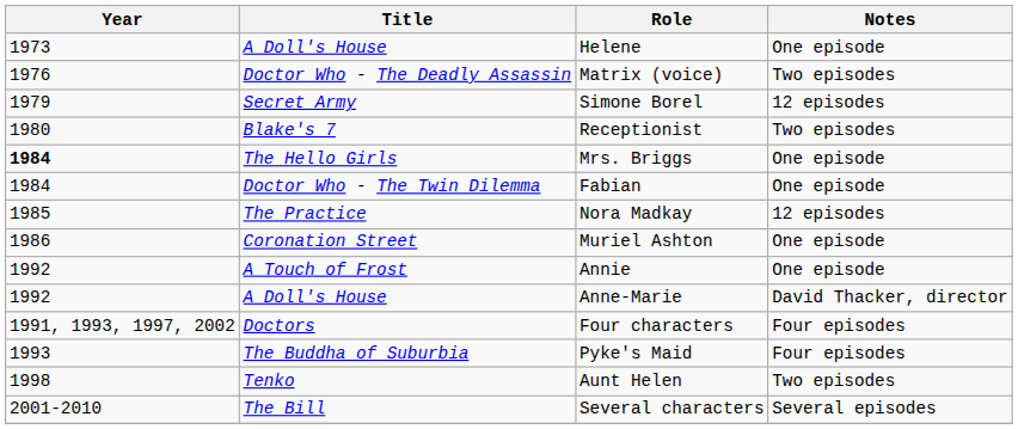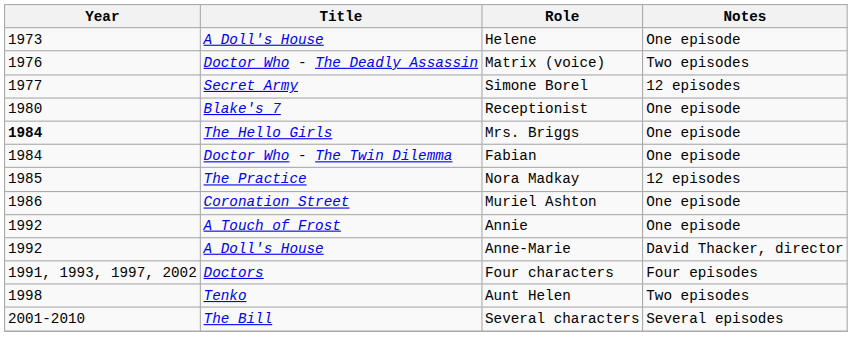 <table class="wikitable sortable">
 <tr>
 <th>Year</th>
 <th>Title</th>
 <th>Role</th>
 <th class="unsortable">Notes</th>
 </tr>
 <tr>
 <td>1973</td>
 <td><em><a href='#'>A Doll's House</a></em></td>
 <td>Helene</td>
 <td>One episode</td>
 </tr>
 <tr>
 <td>1976</td>
 <td><em><a href='#'>Doctor Who</a></em> - <em><a href='#'>The Deadly Assassin</a></em></td>
 <td>Matrix (voice)</td>
 <td>Two episodes</td>
 </tr>
 <tr>
-<td>1979</td>
+<td>1977</td>
 <td><em><a href='#'>Secret Army</a></em></td>
 <td>Simone Borel</td>
 <td>12 episodes</td>
 </tr>
 <tr>
 <td>1980</td>
 <td><em><a href='#'>Blake's 7</a></em></td>
 <td>Receptionist</td>
-<td>Two episodes</td>
+<td>One episode</td>
 </tr>
 <tr>
 <td><strong>1984</strong></td>
 <td><em><a href='#'>The Hello Girls</a></em></td>
 <td>Mrs. Briggs</td>
 <td>One episode</td>
 </tr>
 <tr>
 <td>1984</td>
 <td><em><a href='#'>Doctor Who</a></em> - <em><a href='#'>The Twin Dilemma</a></em></td>
 <td>Fabian</td>
 <td>One episode</td>
 </tr>
 <tr>
 <td>1985</td>
 <td><em><a href='#'>The Practice</a></em></td>
 <td>Nora Madkay</td>
 <td>12 episodes</td>
 </tr>
 <tr>
 <td>1986</td>
 <td><em><a href='#'>Coronation Street</a></em></td>
 <td>Muriel Ashton</td>
 <td>One episode</td>
 </tr>
 <tr>
 <td>1992</td>
 <td><em><a href='#'>A Touch of Frost</a></em></td>
 <td>Annie</td>
 <td>One episode</td>
 </tr>
 <tr>
 <td>1992</td>
 <td><em><a href='#'>A Doll's House</a></em></td>
 <td>Anne-Marie</td>
 <td>David Thacker, director</td>
 </tr>
 <tr>
 <td>1991, 1993, 1997, 2002</td>
 <td><em><a href='#'>Doctors</a></em></td>
 <td>Four characters</td>
 <td>Four episodes</td>
 </tr>
 <tr>
-<td>1993</td>
-<td><em><a href='#'>The Buddha of Suburbia</a></em></td>
-<td>Pyke's Maid</td>
-<td>Four episodes</td>
-</tr>
-<tr>
 <td>1998</td>
 <td><em><a href='#'>Tenko</a></em></td>
 <td>Aunt Helen</td>
 <td>Two episodes </td>
 </tr>
 <tr>
 <td>2001-2010</td>
 <td><em><a href='#'>The Bill</a></em></td>
 <td>Several characters</td>
 <td>Several episodes</td>
 </tr>
 <tr>
 </tr>
 </table>
